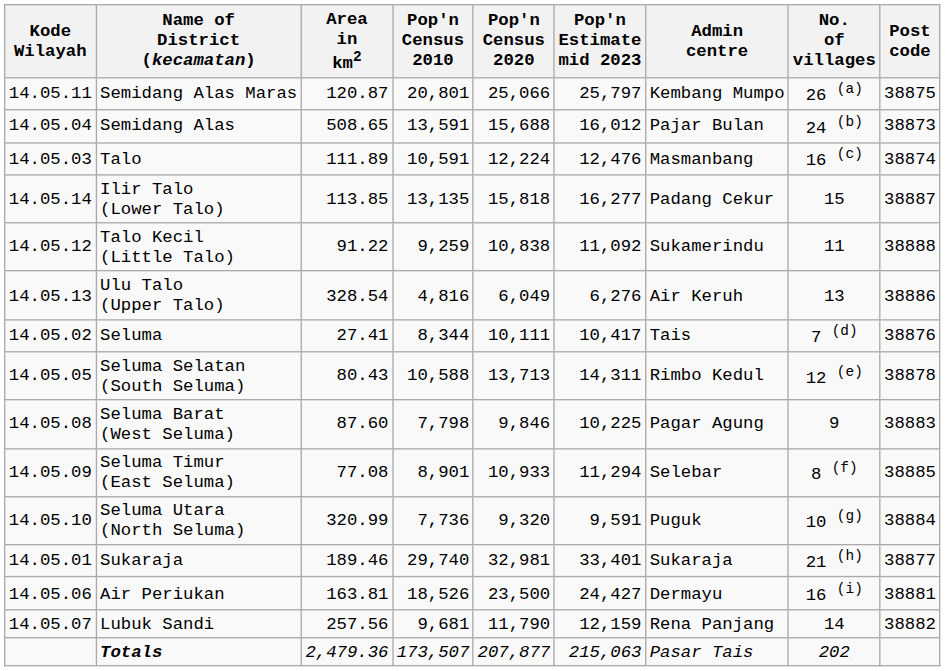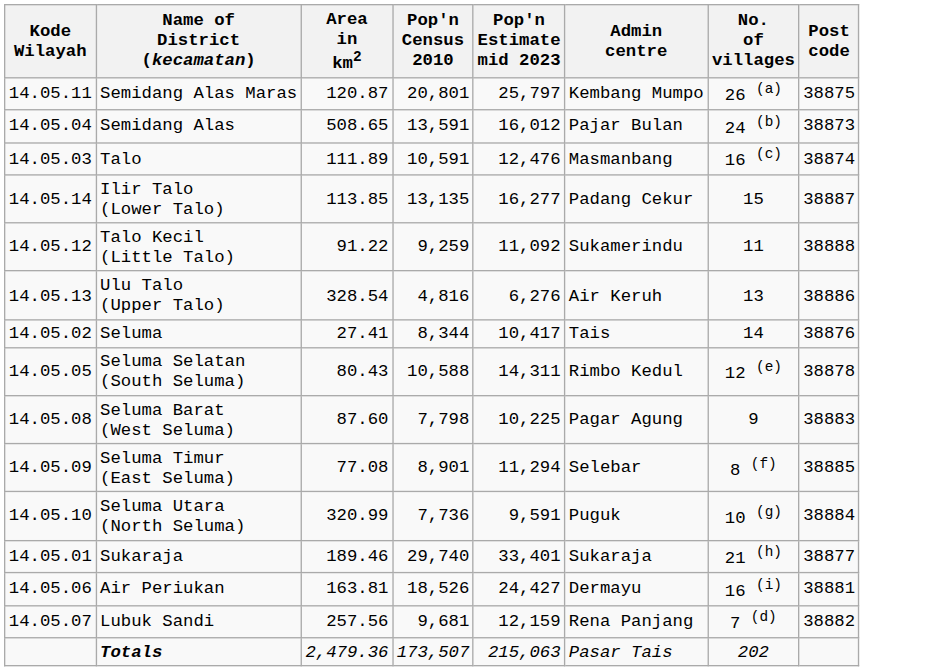 <table class="sortable wikitable">
 <tr>
 <th>Kode <br>Wilayah</th>
 <th>Name of<br>District<br>(<em>kecamatan</em>)</th>
 <th>Area<br>in <br>km<sup>2</sup></th>
 <th>Pop'n<br>Census<br>2010</th>
-<th>Pop'n<br>Census<br>2020</th>
 <th>Pop'n<br>Estimate<br>mid 2023</th>
 <th>Admin<br>centre</th>
 <th>No.<br>of<br>villages</th>
 <th>Post <br>code</th>
 </tr>
 <tr>
 <td>14.05.11</td>
 <td>Semidang Alas Maras</td>
 <td align="right">120.87</td>
 <td align="right">20,801</td>
-<td align="right">25,066</td>
 <td align="right">25,797</td>
 <td>Kembang Mumpo</td>
 <td align="center">26 <sup>(a)</sup></td>
 <td>38875</td>
 </tr>
 <tr>
 <td>14.05.04</td>
 <td>Semidang Alas</td>
 <td align="right">508.65</td>
 <td align="right">13,591</td>
-<td align="right">15,688</td>
 <td align="right">16,012</td>
 <td>Pajar Bulan</td>
 <td align="center">24 <sup>(b)</sup></td>
 <td>38873</td>
 </tr>
 <tr>
 <td>14.05.03</td>
 <td>Talo</td>
 <td align="right">111.89</td>
 <td align="right">10,591</td>
-<td align="right">12,224</td>
 <td align="right">12,476</td>
 <td>Masmanbang</td>
 <td align="center">16 <sup>(c)</sup></td>
 <td>38874</td>
 </tr>
 <tr>
 <td>14.05.14</td>
 <td>Ilir Talo <br>(Lower Talo)</td>
 <td align="right">113.85</td>
 <td align="right">13,135</td>
-<td align="right">15,818</td>
 <td align="right">16,277</td>
 <td>Padang Cekur</td>
 <td align="center">15</td>
 <td>38887</td>
 </tr>
 <tr>
 <td>14.05.12</td>
 <td>Talo Kecil <br>(Little Talo)</td>
 <td align="right">91.22</td>
 <td align="right">9,259</td>
-<td align="right">10,838</td>
 <td align="right">11,092</td>
 <td>Sukamerindu</td>
 <td align="center">11</td>
 <td>38888</td>
 </tr>
 <tr>
 <td>14.05.13</td>
 <td>Ulu Talo <br>(Upper Talo)</td>
 <td align="right">328.54</td>
 <td align="right">4,816</td>
-<td align="right">6,049</td>
 <td align="right">6,276</td>
 <td>Air Keruh</td>
 <td align="center">13</td>
 <td>38886</td>
 </tr>
 <tr>
 <td>14.05.02</td>
 <td>Seluma</td>
 <td align="right">27.41</td>
 <td align="right">8,344</td>
-<td align="right">10,111</td>
 <td align="right">10,417</td>
 <td>Tais</td>
-<td align="center">7 <sup>(d)</sup></td>
+<td align="center">14</td>
 <td>38876</td>
 </tr>
 <tr>
 <td>14.05.05</td>
 <td>Seluma Selatan <br>(South Seluma)</td>
 <td align="right">80.43</td>
 <td align="right">10,588</td>
-<td align="right">13,713</td>
 <td align="right">14,311</td>
 <td>Rimbo Kedul</td>
 <td align="center">12 <sup>(e)</sup></td>
 <td>38878</td>
 </tr>
 <tr>
 <td>14.05.08</td>
 <td>Seluma Barat <br>(West Seluma)</td>
 <td align="right">87.60</td>
 <td align="right">7,798</td>
-<td align="right">9,846</td>
 <td align="right">10,225</td>
 <td>Pagar Agung</td>
 <td align="center">9</td>
 <td>38883</td>
 </tr>
 <tr>
 <td>14.05.09</td>
 <td>Seluma Timur <br>(East Seluma)</td>
 <td align="right">77.08</td>
 <td align="right">8,901</td>
-<td align="right">10,933</td>
 <td align="right">11,294</td>
 <td>Selebar</td>
 <td align="center">8 <sup>(f)</sup></td>
 <td>38885</td>
 </tr>
 <tr>
 <td>14.05.10</td>
 <td>Seluma Utara <br>(North Seluma)</td>
 <td align="right">320.99</td>
 <td align="right">7,736</td>
-<td align="right">9,320</td>
 <td align="right">9,591</td>
 <td>Puguk</td>
 <td align="center">10 <sup>(g)</sup></td>
 <td>38884</td>
 </tr>
 <tr>
 <td>14.05.01</td>
 <td>Sukaraja</td>
 <td align="right">189.46</td>
 <td align="right">29,740</td>
-<td align="right">32,981</td>
 <td align="right">33,401</td>
 <td>Sukaraja</td>
 <td align="center">21 <sup>(h)</sup></td>
 <td>38877</td>
 </tr>
 <tr>
 <td>14.05.06</td>
 <td>Air Periukan</td>
 <td align="right">163.81</td>
 <td align="right">18,526</td>
-<td align="right">23,500</td>
 <td align="right">24,427</td>
 <td>Dermayu</td>
 <td align="center">16 <sup>(i)</sup></td>
 <td>38881</td>
 </tr>
 <tr>
 <td>14.05.07</td>
 <td>Lubuk Sandi</td>
 <td align="right">257.56</td>
 <td align="right">9,681</td>
-<td align="right">11,790</td>
 <td align="right">12,159</td>
 <td>Rena Panjang</td>
-<td align="center">14</td>
+<td align="center">7 <sup>(d)</sup></td>
 <td>38882</td>
 </tr>
 <tr>
 <td></td>
 <td><strong><em>Totals</em></strong></td>
 <td align="right"><em>2,479.36</em></td>
 <td align="right"><em>173,507</em></td>
-<td align="right"><em>207,877</em></td>
 <td align="right"><em>215,063</em></td>
 <td><em>Pasar Tais</em></td>
 <td align="center"><em>202</em></td>
 <td></td>
 </tr>
 </table>
